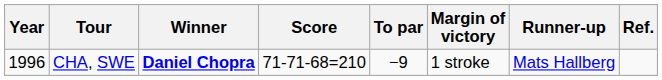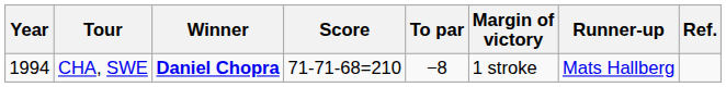 <table class="wikitable" style="font-size:95%">
 <tr>
 <th>Year</th>
 <th>Tour</th>
 <th>Winner</th>
 <th>Score</th>
 <th>To par</th>
 <th>Margin of<br>victory</th>
 <th>Runner-up</th>
 <th>Ref.</th>
 </tr>
 <tr>
-<td>1996</td>
+<td>1994</td>
 <td><a href='#'>CHA</a>, <a href='#'>SWE</a></td>
 <td><strong> <a href='#'>Daniel Chopra</a></strong></td>
 <td align=right>71-71-68=210</td>
-<td align=center>−9</td>
+<td align=center>−8</td>
 <td>1 stroke</td>
 <td> <a href='#'>Mats Hallberg</a></td>
 <td></td>
 </tr>
 </table>
